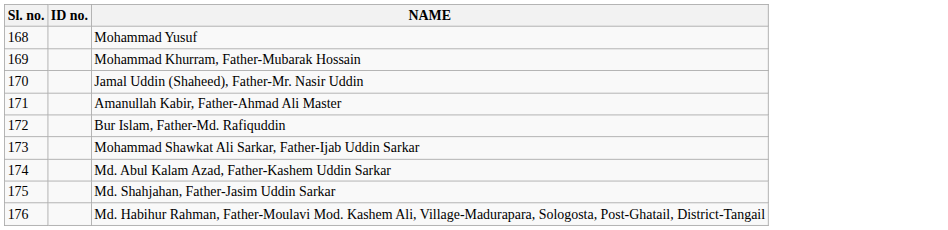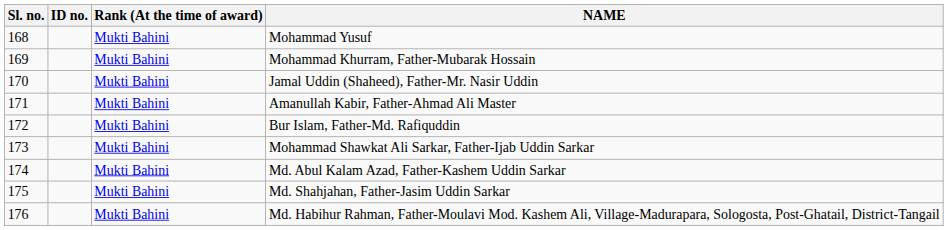 <table class ="wikitable">
 <tr>
 <th>Sl. no.</th>
 <th>ID no.</th>
+<th>Rank (At the time of award)</th>
 <th>NAME</th>
 </tr>
 <tr>
 <td>168</td>
 <td></td>
+<td><a href='#'>Mukti Bahini</a></td>
 <td>Mohammad Yusuf</td>
 </tr>
 <tr>
 <td>169</td>
 <td></td>
+<td><a href='#'>Mukti Bahini</a></td>
 <td>Mohammad Khurram, Father-Mubarak Hossain</td>
 </tr>
 <tr>
 <td>170</td>
 <td></td>
+<td><a href='#'>Mukti Bahini</a></td>
 <td>Jamal Uddin (Shaheed), Father-Mr. Nasir Uddin</td>
 </tr>
 <tr>
 <td>171</td>
 <td></td>
+<td><a href='#'>Mukti Bahini</a></td>
 <td>Amanullah Kabir, Father-Ahmad Ali Master</td>
 </tr>
 <tr>
 <td>172</td>
 <td></td>
+<td><a href='#'>Mukti Bahini</a></td>
 <td>Bur Islam, Father-Md. Rafiquddin</td>
 </tr>
 <tr>
 <td>173</td>
 <td></td>
+<td><a href='#'>Mukti Bahini</a></td>
 <td>Mohammad Shawkat Ali Sarkar, Father-Ijab Uddin Sarkar</td>
 </tr>
 <tr>
 <td>174</td>
 <td></td>
+<td><a href='#'>Mukti Bahini</a></td>
 <td>Md. Abul Kalam Azad, Father-Kashem Uddin Sarkar</td>
 </tr>
 <tr>
 <td>175</td>
 <td></td>
+<td><a href='#'>Mukti Bahini</a></td>
 <td>Md. Shahjahan, Father-Jasim Uddin Sarkar</td>
 </tr>
 <tr>
 <td>176</td>
 <td></td>
+<td><a href='#'>Mukti Bahini</a></td>
 <td>Md. Habihur Rahman, Father-Moulavi Mod. Kashem Ali, Village-Madurapara, Sologosta, Post-Ghatail, District-Tangail</td>
 </tr>
 </table>
